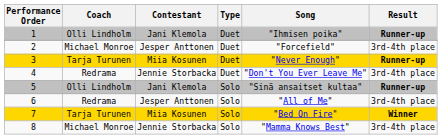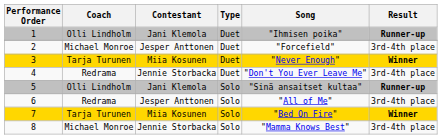 <table class="wikitable" style="text-align: center; width: auto;">
 <tr>
 <th>Performance <br>Order</th>
 <th>Coach</th>
 <th>Contestant</th>
 <th>Type</th>
 <th>Song</th>
 <th>Result</th>
 </tr>
 <tr style="background:silver;">
 <td>1</td>
 <td>Olli Lindholm</td>
 <td>Jani Klemola</td>
 <td>Duet</td>
 <td>"Ihmisen poika" </td>
 <td><strong>Runner-up</strong></td>
 </tr>
 <tr style="background:silver;">
 </tr>
 <tr>
 <td>2</td>
 <td>Michael Monroe</td>
 <td>Jesper Anttonen</td>
 <td>Duet</td>
 <td>"Forcefield" </td>
 <td>3rd-4th place</td>
 </tr>
 <tr style="background:gold;">
 <td>3</td>
 <td>Tarja Turunen</td>
 <td>Miia Kosunen</td>
 <td>Duet</td>
 <td>"<a href='#'>Never Enough</a>" </td>
-<td><strong>Runner-up</strong></td>
+<td><strong>Winner</strong></td>
 </tr>
 <tr>
 <td>4</td>
 <td>Redrama</td>
 <td>Jennie Storbacka</td>
 <td>Duet</td>
 <td>"<a href='#'>Don't You Ever Leave Me</a>" </td>
 <td>3rd-4th place</td>
 </tr>
 <tr style="background:silver;">
 <td>5</td>
 <td>Olli Lindholm</td>
 <td>Jani Klemola</td>
 <td>Solo</td>
 <td>"Sinä ansaitset kultaa"</td>
 <td><strong>Runner-up</strong></td>
 </tr>
 <tr>
 <td>6</td>
 <td>Redrama</td>
 <td>Jesper Anttonen</td>
 <td>Solo</td>
 <td>"<a href='#'>All of Me</a>"</td>
 <td>3rd-4th place</td>
 </tr>
 <tr style="background:gold;">
 <td>7</td>
 <td>Tarja Turunen</td>
 <td>Miia Kosunen</td>
 <td>Solo</td>
 <td>"<a href='#'>Bed On Fire</a>"</td>
 <td><strong>Winner</strong></td>
 </tr>
 <tr>
 <td>8</td>
 <td>Michael Monroe</td>
 <td>Jennie Storbacka</td>
 <td>Solo</td>
 <td>"<a href='#'>Mamma Knows Best</a>"</td>
 <td>3rd-4th place</td>
 </tr>
 </table>
